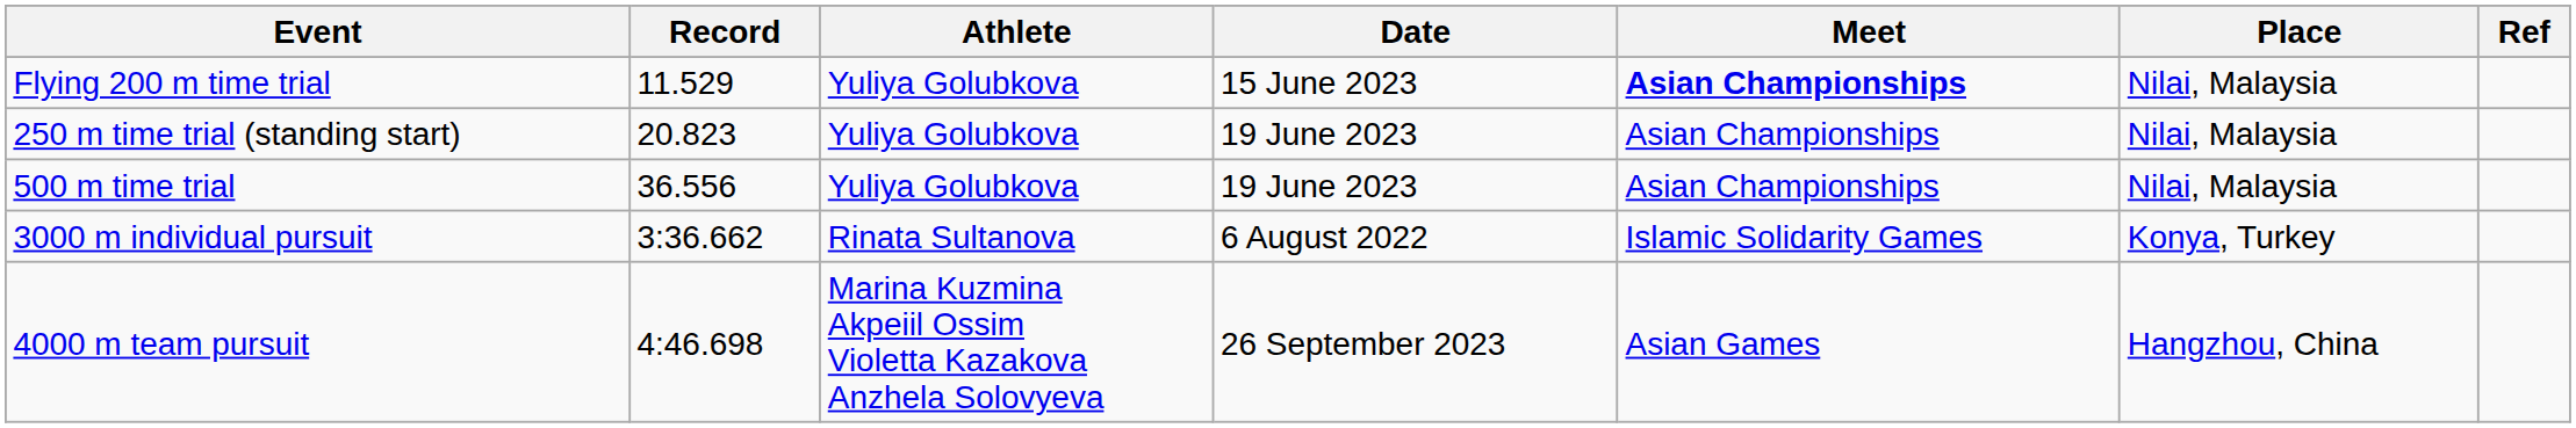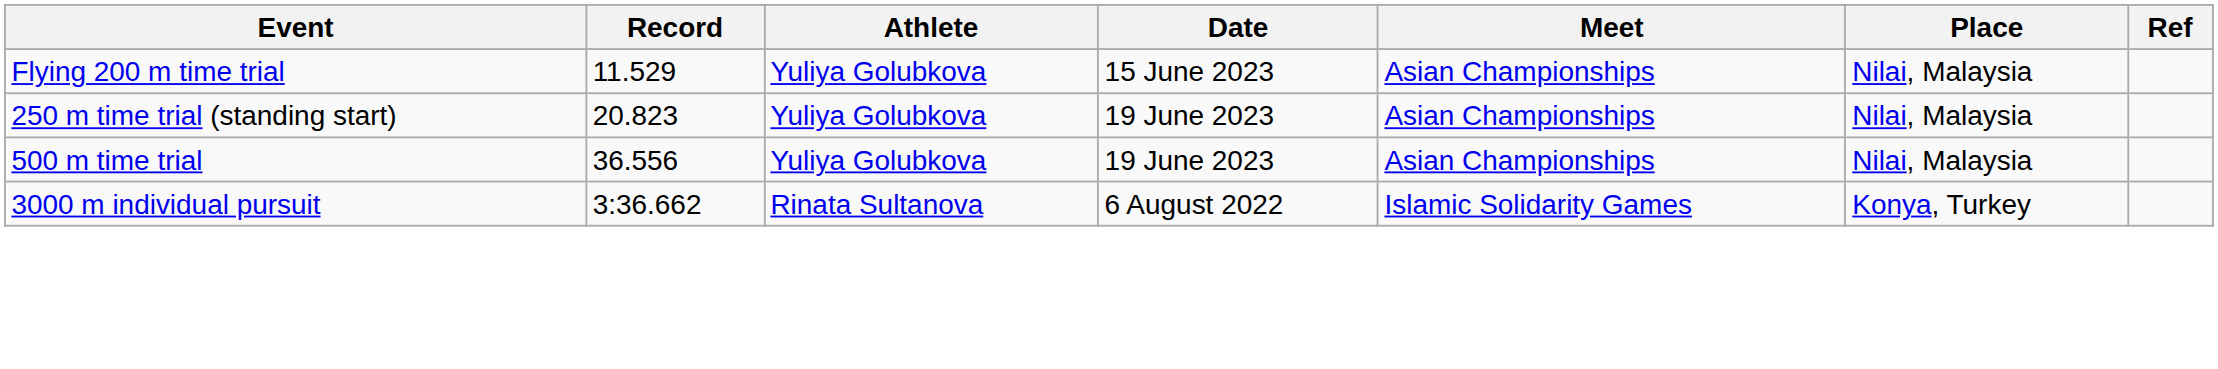 <table class="wikitable" style="font-size:95%; width: 95%;">
 <tr>
 <th>Event</th>
 <th>Record</th>
 <th>Athlete</th>
 <th>Date</th>
 <th>Meet</th>
 <th>Place</th>
 <th>Ref</th>
 </tr>
 <tr>
 <td><a href='#'>Flying 200 m time trial</a></td>
 <td>11.529</td>
 <td><a href='#'>Yuliya Golubkova</a></td>
 <td>15 June 2023</td>
-<td><strong><a href='#'>Asian Championships</a></strong></td>
+<td><a href='#'>Asian Championships</a></td>
 <td><a href='#'>Nilai</a>, Malaysia</td>
 <td></td>
 </tr>
 <tr>
 <td><a href='#'>250 m time trial</a> (standing start)</td>
 <td>20.823</td>
 <td><a href='#'>Yuliya Golubkova</a></td>
 <td>19 June 2023</td>
 <td><a href='#'>Asian Championships</a></td>
 <td><a href='#'>Nilai</a>, Malaysia</td>
 <td></td>
 </tr>
 <tr>
 <td><a href='#'>500 m time trial</a></td>
 <td>36.556</td>
 <td><a href='#'>Yuliya Golubkova</a></td>
 <td>19 June 2023</td>
 <td><a href='#'>Asian Championships</a></td>
 <td><a href='#'>Nilai</a>, Malaysia</td>
 <td></td>
 </tr>
 <tr>
 <td><a href='#'>3000 m individual pursuit</a></td>
 <td>3:36.662</td>
 <td><a href='#'>Rinata Sultanova</a></td>
 <td>6 August 2022</td>
 <td><a href='#'>Islamic Solidarity Games</a></td>
 <td><a href='#'>Konya</a>, Turkey</td>
 <td></td>
 </tr>
-<tr>
-<td><a href='#'>4000 m team pursuit</a></td>
-<td>4:46.698</td>
-<td><a href='#'>Marina Kuzmina</a><br><a href='#'>Akpeiil Ossim</a><br><a href='#'>Violetta Kazakova</a><br><a href='#'>Anzhela Solovyeva</a></td>
-<td>26 September 2023</td>
-<td><a href='#'>Asian Games</a></td>
-<td><a href='#'>Hangzhou</a>, China</td>
-<td></td>
-</tr>
 </table>
